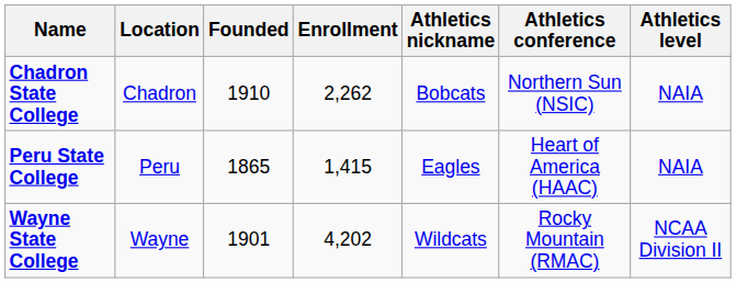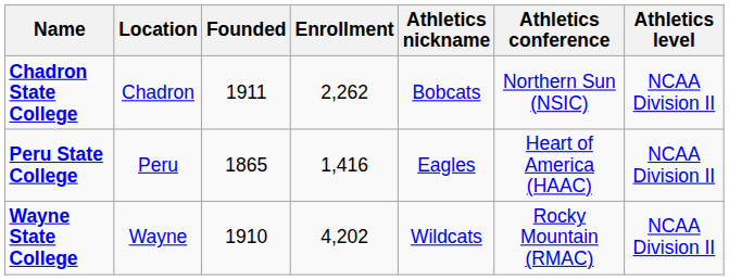 <table class="wikitable sortable" style="text-align:center">
 <tr>
 <th>Name</th>
 <th>Location</th>
 <th>Founded</th>
 <th>Enrollment</th>
 <th>Athletics<br>nickname</th>
 <th>Athletics<br>conference</th>
 <th>Athletics<br>level</th>
 </tr>
 <tr -->
 <td align=left><strong><a href='#'>Chadron State College</a></strong></td>
 <td><a href='#'>Chadron</a></td>
-<td>1910</td>
+<td>1911</td>
 <td>2,262</td>
 <td><a href='#'>Bobcats</a></td>
 <td><a href='#'>Northern Sun (NSIC)</a></td>
-<td><a href='#'>NAIA</a></td>
+<td><a href='#'>NCAA Division II</a></td>
 </tr>
 <tr -->
 <td align=left><strong><a href='#'>Peru State College</a></strong></td>
 <td><a href='#'>Peru</a></td>
 <td>1865</td>
-<td>1,415</td>
+<td>1,416</td>
 <td><a href='#'>Eagles</a></td>
 <td><a href='#'>Heart of America (HAAC)</a></td>
-<td><a href='#'>NAIA</a></td>
+<td><a href='#'>NCAA Division II</a></td>
 </tr>
 <tr -->
 <td align=left><strong><a href='#'>Wayne State College</a></strong></td>
 <td><a href='#'>Wayne</a></td>
-<td>1901</td>
+<td>1910</td>
 <td>4,202</td>
 <td><a href='#'>Wildcats</a></td>
 <td><a href='#'>Rocky Mountain (RMAC)</a></td>
 <td><a href='#'>NCAA Division II</a></td>
 </tr>
 </table>
